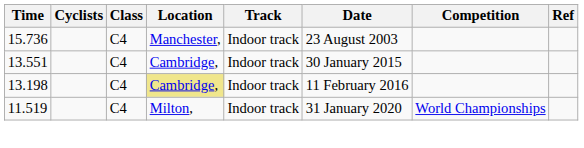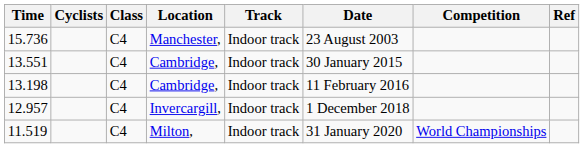 <table class="wikitable">
 <tr align="left">
 <th>Time</th>
 <th>Cyclists</th>
 <th>Class</th>
 <th>Location</th>
 <th>Track</th>
 <th>Date</th>
 <th>Competition</th>
 <th>Ref</th>
 </tr>
 <tr>
 <td>15.736</td>
 <td></td>
 <td>C4</td>
 <td><a href='#'>Manchester</a>, </td>
 <td>Indoor track</td>
 <td>23 August 2003</td>
 <td></td>
 <td></td>
 </tr>
 <tr>
 <td>13.551</td>
 <td></td>
 <td>C4</td>
 <td><a href='#'>Cambridge</a>, </td>
 <td>Indoor track</td>
 <td>30 January 2015</td>
 <td></td>
 <td></td>
 </tr>
 <tr>
 <td>13.198</td>
 <td></td>
 <td>C4</td>
-<td style="background: khaki;"><a href='#'>Cambridge</a>, </td>
+<td><a href='#'>Cambridge</a>, </td>
 <td>Indoor track</td>
 <td>11 February 2016</td>
+<td></td>
+<td></td>
+</tr>
+<tr>
+<td>12.957</td>
+<td></td>
+<td>C4</td>
+<td><a href='#'>Invercargill</a>, </td>
+<td>Indoor track</td>
+<td>1 December 2018</td>
 <td></td>
 <td></td>
 </tr>
 <tr>
 <td>11.519</td>
 <td></td>
 <td>C4</td>
 <td><a href='#'>Milton</a>, </td>
 <td>Indoor track</td>
 <td>31 January 2020</td>
 <td><a href='#'>World Championships</a></td>
 <td></td>
 </tr>
 </table>
